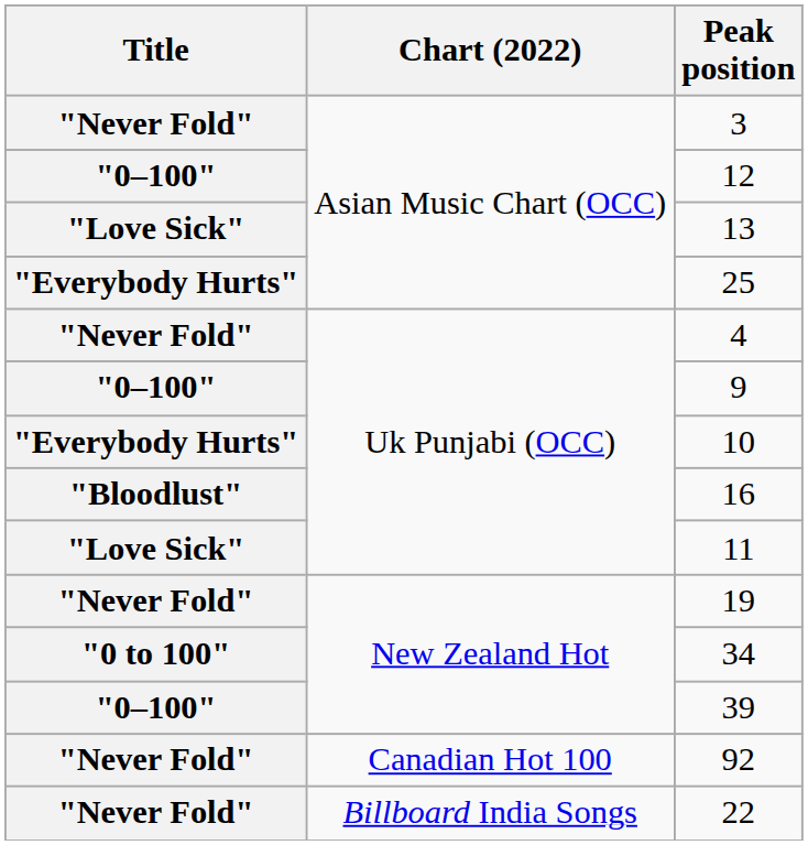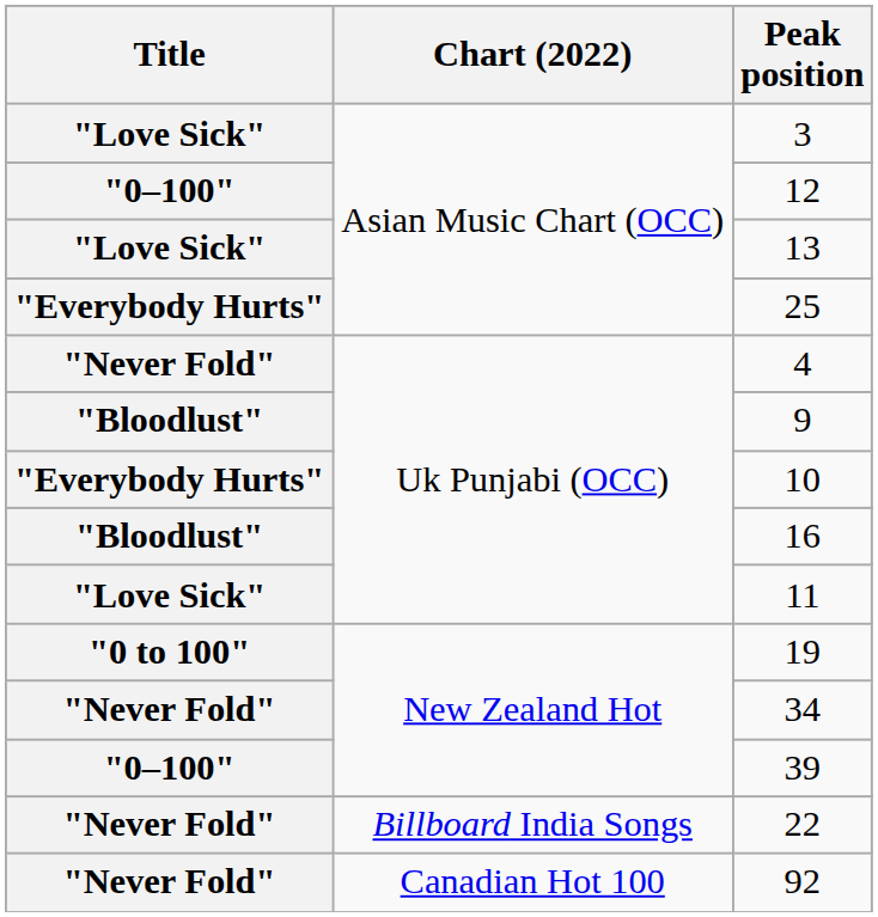 <table class="wikitable sortable plainrowheaders" style="text-align:center">
 <tr>
 <th>Title</th>
 <th>Chart (2022)</th>
 <th>Peak<br>position</th>
 </tr>
 <tr>
-<th scope="row">"Never Fold"</th>
+<th scope="row">"Love Sick"</th>
 <td rowspan="4">Asian Music Chart (<a href='#'>OCC</a>)</td>
 <td>3</td>
 </tr>
 <tr>
 <th scope="row">"0–100"</th>
 <td>12</td>
 </tr>
 <tr>
 <th scope="row">"Love Sick"</th>
 <td>13</td>
 </tr>
 <tr>
 <th scope="row">"Everybody Hurts"</th>
 <td>25</td>
 </tr>
 <tr>
 <th scope="row">"Never Fold"</th>
 <td rowspan="5">Uk Punjabi (<a href='#'>OCC</a>)</td>
 <td>4</td>
 </tr>
 <tr>
-<th scope="row">"0–100"</th>
+<th scope="row">"Bloodlust"</th>
 <td>9</td>
 </tr>
 <tr>
 <th scope="row">"Everybody Hurts"</th>
 <td>10</td>
 </tr>
 <tr>
 <th scope="row">"Bloodlust"</th>
 <td>16</td>
 </tr>
 <tr>
 <th scope="row">"Love Sick"</th>
 <td>11</td>
 </tr>
 <tr>
-<th scope="row">"Never Fold"</th>
+<th scope="row">"0 to 100"</th>
 <td rowspan="3"><a href='#'>New Zealand Hot</a></td>
 <td>19</td>
 </tr>
 <tr>
-<th scope="row">"0 to 100"</th>
+<th scope="row">"Never Fold"</th>
 <td>34</td>
 </tr>
 <tr>
 <th scope="row">"0–100"</th>
 <td>39</td>
 </tr>
 <tr>
 <th scope="row">"Never Fold"</th>
+<td><a href='#'><em>Billboard</em> India Songs</a></td>
+<td>22</td>
+</tr>
+<tr>
+<th scope="row">"Never Fold"</th>
 <td><a href='#'>Canadian Hot 100</a></td>
 <td>92</td>
 </tr>
-<tr>
-<th scope="row">"Never Fold"</th>
-<td><a href='#'><em>Billboard</em> India Songs</a></td>
-<td>22</td>
-</tr>
 </table>
